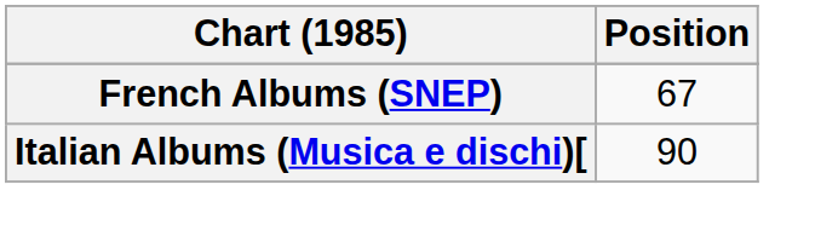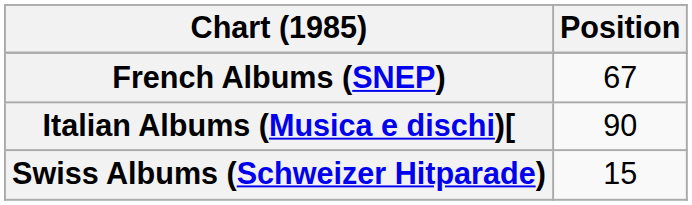 <table class="wikitable sortable plainrowheaders" style="text-align:center;">
 <tr>
 <th>Chart (1985)</th>
 <th>Position</th>
 </tr>
 <tr>
 </tr>
 <tr>
 <th scope="row">French Albums (<a href='#'>SNEP</a>)</th>
 <td>67</td>
 </tr>
 <tr>
 <th scope="row">Italian Albums (<a href='#'>Musica e dischi</a>)[</th>
 <td>90</td>
 </tr>
+<tr>
+<th scope="row">Swiss Albums (<a href='#'>Schweizer Hitparade</a>)</th>
+<td>15</td>
+</tr>
 </table>
